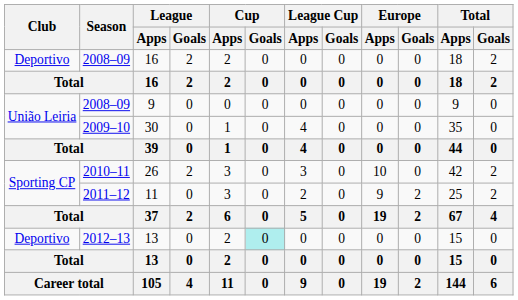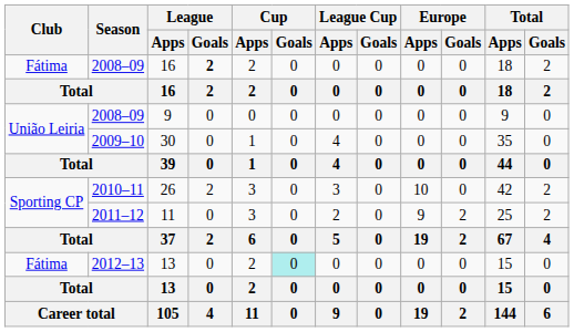 <table class="wikitable" style="font-size:90%; text-align: center">
 <tr>
 <th rowspan="2">Club</th>
 <th rowspan="2">Season</th>
 <th colspan="2">League</th>
 <th colspan="2">Cup</th>
 <th colspan="2">League Cup</th>
 <th colspan="2">Europe</th>
 <th colspan="2">Total</th>
 </tr>
 <tr>
 <th>Apps</th>
 <th>Goals</th>
 <th>Apps</th>
 <th>Goals</th>
 <th>Apps</th>
 <th>Goals</th>
 <th>Apps</th>
 <th>Goals</th>
 <th>Apps</th>
 <th>Goals</th>
 </tr>
 <tr>
-<td rowspan=1><a href='#'>Deportivo</a></td>
+<td rowspan=1><a href='#'>Fátima</a></td>
 <td><a href='#'>2008–09</a></td>
 <td>16</td>
-<td>2</td>
+<td><strong>2</strong></td>
 <td>2</td>
 <td>0</td>
 <td>0</td>
 <td>0</td>
 <td>0</td>
 <td>0</td>
 <td>18</td>
 <td>2</td>
 </tr>
 <tr>
 <th colspan=2>Total</th>
 <th>16</th>
 <th>2</th>
 <th>2</th>
 <th>0</th>
 <th>0</th>
 <th>0</th>
 <th>0</th>
 <th>0</th>
 <th>18</th>
 <th>2</th>
 </tr>
 <tr>
 <td rowspan=2><a href='#'>União Leiria</a></td>
 <td><a href='#'>2008–09</a></td>
 <td>9</td>
 <td>0</td>
 <td>0</td>
 <td>0</td>
 <td>0</td>
 <td>0</td>
 <td>0</td>
 <td>0</td>
 <td>9</td>
 <td>0</td>
 </tr>
 <tr>
 <td><a href='#'>2009–10</a></td>
 <td>30</td>
 <td>0</td>
 <td>1</td>
 <td>0</td>
 <td>4</td>
 <td>0</td>
 <td>0</td>
 <td>0</td>
 <td>35</td>
 <td>0</td>
 </tr>
 <tr>
 <th colspan=2>Total</th>
 <th>39</th>
 <th>0</th>
 <th>1</th>
 <th>0</th>
 <th>4</th>
 <th>0</th>
 <th>0</th>
 <th>0</th>
 <th>44</th>
 <th>0</th>
 </tr>
 <tr>
 <td rowspan=2><a href='#'>Sporting CP</a></td>
 <td><a href='#'>2010–11</a></td>
 <td>26</td>
 <td>2</td>
 <td>3</td>
 <td>0</td>
 <td>3</td>
 <td>0</td>
 <td>10</td>
 <td>0</td>
 <td>42</td>
 <td>2</td>
 </tr>
 <tr>
 <td><a href='#'>2011–12</a></td>
 <td>11</td>
 <td>0</td>
 <td>3</td>
 <td>0</td>
 <td>2</td>
 <td>0</td>
 <td>9</td>
 <td>2</td>
 <td>25</td>
 <td>2</td>
 </tr>
 <tr>
 <th colspan=2>Total</th>
 <th>37</th>
 <th>2</th>
 <th>6</th>
 <th>0</th>
 <th>5</th>
 <th>0</th>
 <th>19</th>
 <th>2</th>
 <th>67</th>
 <th>4</th>
 </tr>
 <tr>
-<td rowspan=1><a href='#'>Deportivo</a></td>
+<td rowspan=1><a href='#'>Fátima</a></td>
 <td><a href='#'>2012–13</a></td>
 <td>13</td>
 <td>0</td>
 <td>2</td>
 <td style="background: paleturquoise;">0</td>
 <td>0</td>
 <td>0</td>
 <td>0</td>
 <td>0</td>
 <td>15</td>
 <td>0</td>
 </tr>
 <tr>
 <th colspan=2>Total</th>
 <th>13</th>
 <th>0</th>
 <th>2</th>
 <th>0</th>
 <th>0</th>
 <th>0</th>
 <th>0</th>
 <th>0</th>
 <th>15</th>
 <th>0</th>
 </tr>
 <tr>
 <th colspan=2>Career total</th>
 <th>105</th>
 <th>4</th>
 <th>11</th>
 <th>0</th>
 <th>9</th>
 <th>0</th>
 <th>19</th>
 <th>2</th>
 <th>144</th>
 <th>6</th>
 </tr>
 </table>
